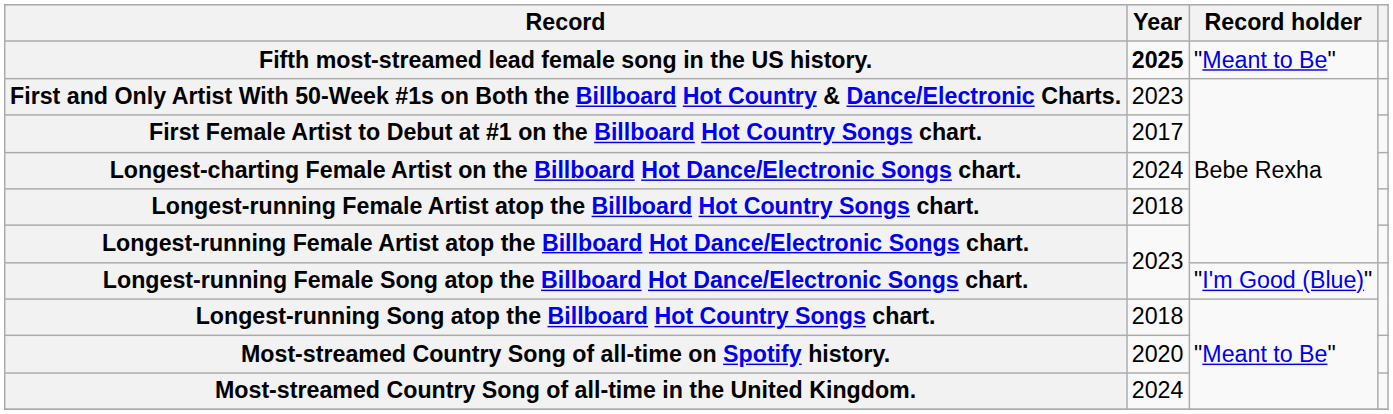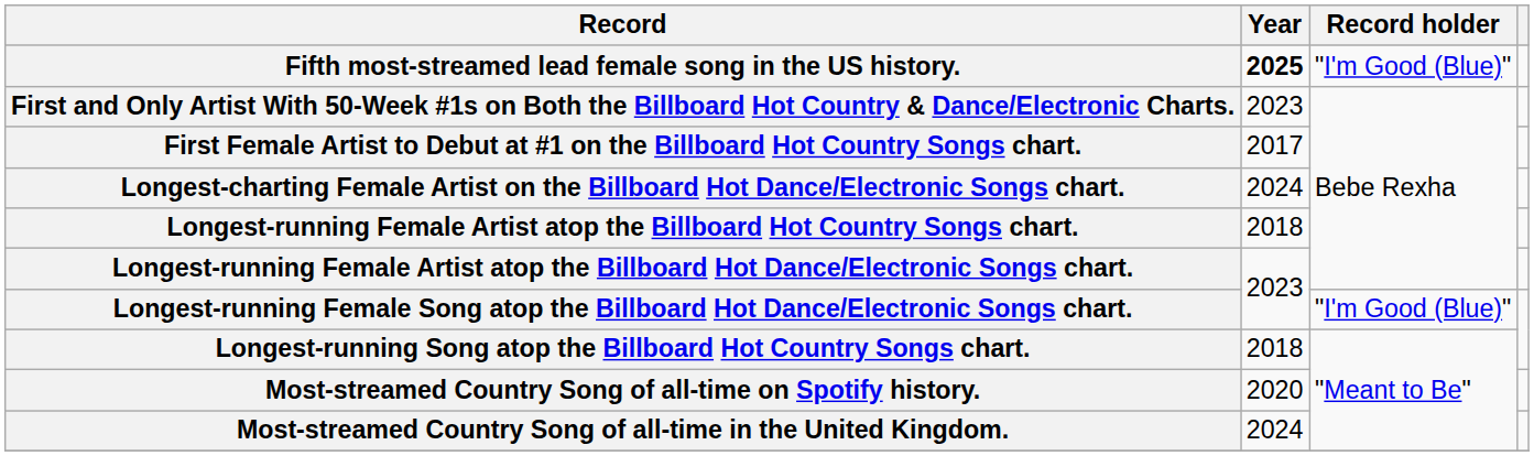 <table class="wikitable sortable plainrowheaders">
 <tr style="background:#ccc; text-align:center;">
 <th scope="col">Record</th>
 <th scope="col">Year</th>
 <th scope="col">Record holder</th>
 <th scope="col" class="unsortable"></th>
 </tr>
 <tr>
 <th scope="row">Fifth most-streamed lead female song in the US history. </th>
 <td><strong>2025</strong></td>
-<td>"<a href='#'>Meant to Be</a>"</td>
+<td>"<a href='#'>I'm Good (Blue)</a>"</td>
 <td style="text-align:center;"></td>
 </tr>
 <tr>
 <th scope="row">First and Only Artist With 50-Week #1s on Both the <a href='#'>Billboard</a> <a href='#'>Hot Country</a> & <a href='#'>Dance/Electronic</a> Charts.</th>
 <td>2023</td>
 <td rowspan="5">Bebe Rexha</td>
 <td style="text-align:center;"></td>
 </tr>
 <tr>
 <th scope="row">First Female Artist to Debut at #1 on the <a href='#'>Billboard</a> <a href='#'>Hot Country Songs</a> chart.</th>
 <td>2017</td>
 <td style="text-align:center;"></td>
 </tr>
 <tr>
 <th scope="row">Longest-charting Female Artist on the <a href='#'>Billboard</a> <a href='#'>Hot Dance/Electronic Songs</a> chart.</th>
 <td>2024</td>
 <td style="text-align:center;"></td>
 </tr>
 <tr>
 <th scope="row">Longest-running Female Artist atop the <a href='#'>Billboard</a> <a href='#'>Hot Country Songs</a> chart.</th>
 <td>2018</td>
 <td style="text-align:center;"></td>
 </tr>
 <tr>
 <th scope="row">Longest-running Female Artist atop the <a href='#'>Billboard</a> <a href='#'>Hot Dance/Electronic Songs</a> chart.</th>
 <td rowspan="2">2023</td>
 <td style="text-align:center;"></td>
 </tr>
 <tr>
 <th scope="row">Longest-running Female Song atop the <a href='#'>Billboard</a> <a href='#'>Hot Dance/Electronic Songs</a> chart.</th>
 <td>"<a href='#'>I'm Good (Blue)</a>"</td>
 <td style="text-align:center;" rowspan="2"></td>
 </tr>
 <tr>
 <th scope="row">Longest-running Song atop the <a href='#'>Billboard</a> <a href='#'>Hot Country Songs</a> chart.</th>
 <td>2018</td>
 <td rowspan="3">"<a href='#'>Meant to Be</a>"</td>
 </tr>
 <tr>
 <th scope="row">Most-streamed Country Song of all-time on <a href='#'>Spotify</a> history.</th>
 <td>2020</td>
 <td style="text-align:center;"></td>
 </tr>
 <tr>
 <th scope="row">Most-streamed Country Song of all-time in the United Kingdom.</th>
 <td>2024</td>
 <td style="text-align:center;"></td>
 </tr>
 <tr>
 </tr>
 </table>
